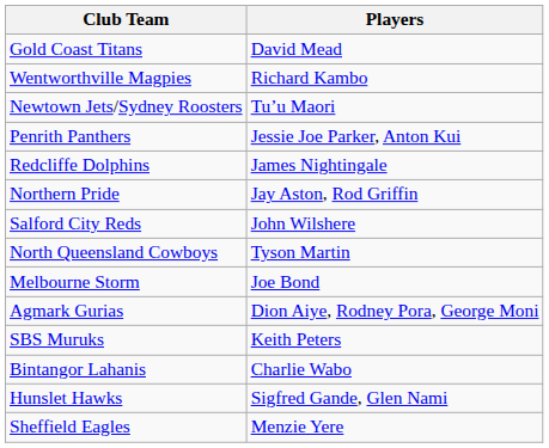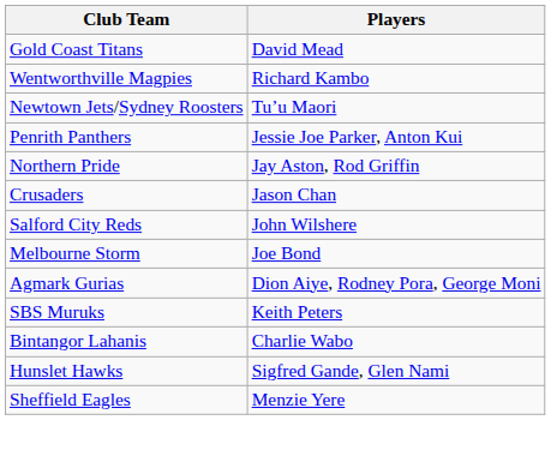 <table class="wikitable">
 <tr>
 <th>Club Team</th>
 <th>Players</th>
 </tr>
 <tr>
 <td><a href='#'>Gold Coast Titans</a></td>
 <td><a href='#'>David Mead</a></td>
 </tr>
 <tr>
 <td><a href='#'>Wentworthville Magpies</a></td>
 <td><a href='#'>Richard Kambo</a></td>
 </tr>
 <tr>
 <td><a href='#'>Newtown Jets</a>/<a href='#'>Sydney Roosters</a></td>
 <td><a href='#'>Tu’u Maori</a></td>
 </tr>
 <tr>
 <td><a href='#'>Penrith Panthers</a></td>
 <td><a href='#'>Jessie Joe Parker</a>, <a href='#'>Anton Kui</a></td>
 </tr>
 <tr>
-<td><a href='#'>Redcliffe Dolphins</a></td>
-<td><a href='#'>James Nightingale</a></td>
-</tr>
-<tr>
 <td><a href='#'>Northern Pride</a></td>
 <td><a href='#'>Jay Aston</a>, <a href='#'>Rod Griffin</a></td>
 </tr>
 <tr>
+<td><a href='#'>Crusaders</a></td>
+<td><a href='#'>Jason Chan</a></td>
+</tr>
+<tr>
 <td><a href='#'>Salford City Reds</a></td>
 <td><a href='#'>John Wilshere</a></td>
-</tr>
-<tr>
-<td><a href='#'>North Queensland Cowboys</a></td>
-<td><a href='#'>Tyson Martin</a></td>
 </tr>
 <tr>
 <td><a href='#'>Melbourne Storm</a></td>
 <td><a href='#'>Joe Bond</a></td>
 </tr>
 <tr>
 <td><a href='#'>Agmark Gurias</a></td>
 <td><a href='#'>Dion Aiye</a>, <a href='#'>Rodney Pora</a>, <a href='#'>George Moni</a></td>
 </tr>
 <tr>
 <td><a href='#'>SBS Muruks</a></td>
 <td><a href='#'>Keith Peters</a></td>
 </tr>
 <tr>
 <td><a href='#'>Bintangor Lahanis</a></td>
 <td><a href='#'>Charlie Wabo</a></td>
 </tr>
 <tr>
 <td><a href='#'>Hunslet Hawks</a></td>
 <td><a href='#'>Sigfred Gande</a>, <a href='#'>Glen Nami</a></td>
 </tr>
 <tr>
 <td><a href='#'>Sheffield Eagles</a></td>
 <td><a href='#'>Menzie Yere</a></td>
 </tr>
 </table>
